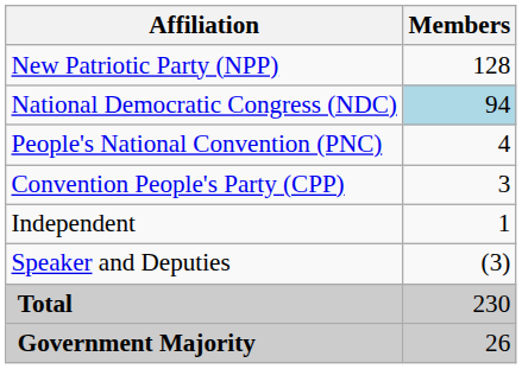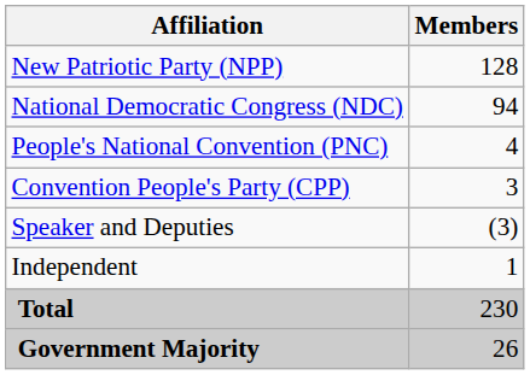 <table class="wikitable">
 <tr>
 <th>Affiliation</th>
 <th>Members</th>
 </tr>
 <tr>
 <td><a href='#'>New Patriotic Party (NPP)</a></td>
 <td align="right">128</td>
 </tr>
 <tr>
 <td><a href='#'>National Democratic Congress (NDC)</a></td>
-<td align="right" style="background: lightblue;">94</td>
+<td align="right">94</td>
 </tr>
 <tr>
 <td><a href='#'>People's National Convention (PNC)</a></td>
 <td align="right">4</td>
 </tr>
 <tr>
 <td><a href='#'>Convention People's Party (CPP)</a></td>
 <td align="right">3</td>
 </tr>
 <tr>
+<td><a href='#'>Speaker</a> and Deputies</td>
+<td align="right">(3)</td>
+</tr>
+<tr>
 <td>Independent</td>
 <td align="right">1</td>
-</tr>
-<tr>
-<td><a href='#'>Speaker</a> and Deputies</td>
-<td align="right">(3)</td>
 </tr>
 <tr bgcolor="CCCCCC">
 <td> <strong>Total</strong></td>
 <td align="right">230</td>
 </tr>
 <tr bgcolor="CCCCCC">
 <td> <strong>Government Majority</strong></td>
 <td align="right">26</td>
 </tr>
 </table>
